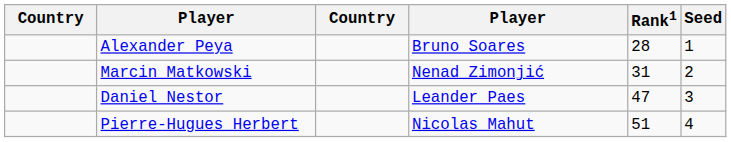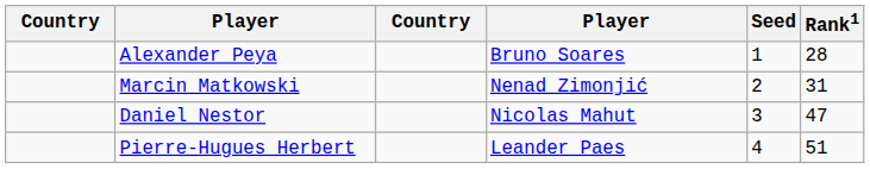 <table class="sortable wikitable">
 <tr>
 <th width="70">Country</th>
 <th width="175">Player</th>
 <th width="70">Country</th>
 <th width="175">Player</th>
+<th>Seed</th>
 <th>Rank<sup>1</sup></th>
-<th>Seed</th>
 </tr>
 <tr>
 <td></td>
 <td><a href='#'>Alexander Peya</a></td>
 <td></td>
 <td><a href='#'>Bruno Soares</a></td>
+<td>1</td>
 <td>28</td>
-<td>1</td>
 </tr>
 <tr>
 <td></td>
 <td><a href='#'>Marcin Matkowski</a></td>
 <td></td>
 <td><a href='#'>Nenad Zimonjić</a></td>
+<td>2</td>
 <td>31</td>
-<td>2</td>
 </tr>
 <tr>
 <td></td>
 <td><a href='#'>Daniel Nestor</a></td>
 <td></td>
-<td><a href='#'>Leander Paes</a></td>
+<td><a href='#'>Nicolas Mahut</a></td>
+<td>3</td>
 <td>47</td>
-<td>3</td>
 </tr>
 <tr>
 <td></td>
 <td><a href='#'>Pierre-Hugues Herbert</a></td>
 <td></td>
-<td><a href='#'>Nicolas Mahut</a></td>
+<td><a href='#'>Leander Paes</a></td>
+<td>4</td>
 <td>51</td>
-<td>4</td>
 </tr>
 </table>
